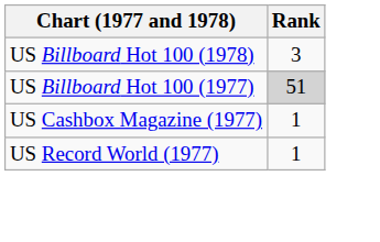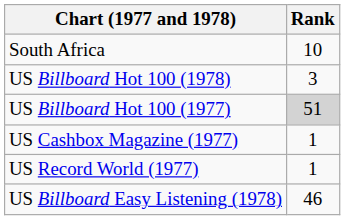 <table class="wikitable sortable">
 <tr>
 <th scope="col">Chart (1977 and 1978)</th>
 <th scope="col">Rank</th>
+</tr>
+<tr>
+<td>South Africa</td>
+<td align="center">10</td>
 </tr>
 <tr>
 <td>US <a href='#'><em>Billboard</em> Hot 100 (1978)</a></td>
 <td style="text-align:center;">3</td>
 </tr>
 <tr>
 <td>US <a href='#'><em>Billboard</em> Hot 100 (1977)</a></td>
 <td style="background: lightgrey; text-align:center;">51</td>
 </tr>
 <tr>
 <td>US <a href='#'>Cashbox Magazine (1977)</a></td>
 <td style="text-align:center;">1</td>
 </tr>
 <tr>
 <td>US <a href='#'>Record World (1977)</a></td>
 <td style="text-align:center;">1</td>
 </tr>
+<tr>
+<td>US <a href='#'><em>Billboard</em> Easy Listening (1978)</a></td>
+<td style="text-align:center;">46</td>
+</tr>
 </table>
